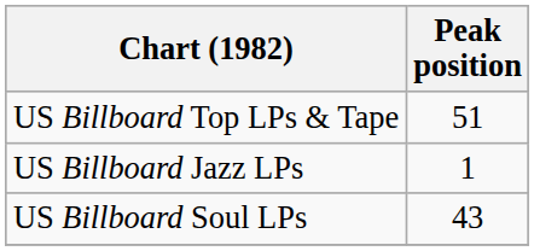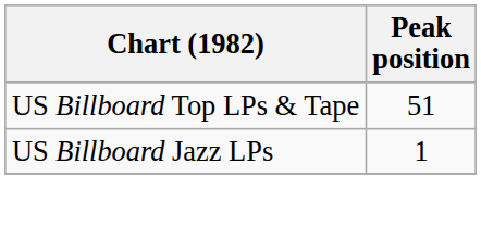 <table class="wikitable">
 <tr>
 <th>Chart (1982)</th>
 <th>Peak<br>position</th>
 </tr>
 <tr>
 <td>US <em>Billboard</em> Top LPs & Tape</td>
 <td align="center">51</td>
 </tr>
 <tr>
 <td>US <em>Billboard</em> Jazz LPs</td>
 <td align="center">1</td>
 </tr>
 <tr>
-<td>US <em>Billboard</em> Soul LPs</td>
-<td align="center">43</td>
-</tr>
-<tr>
 </tr>
 </table>
